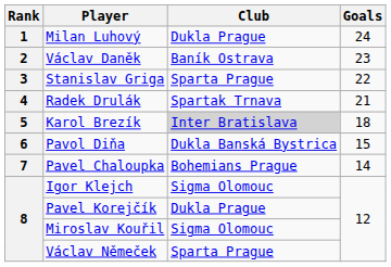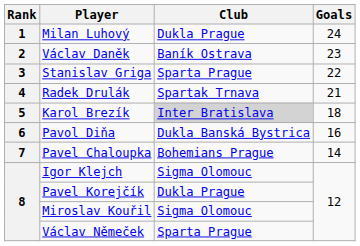 <table class="wikitable" style="text-align:center">
 <tr>
 <th>Rank</th>
 <th>Player</th>
 <th>Club</th>
 <th>Goals</th>
 </tr>
 <tr>
 <th>1</th>
 <td align="left"> <a href='#'>Milan Luhový</a></td>
 <td align="left"><a href='#'>Dukla Prague</a></td>
 <td>24</td>
 </tr>
 <tr>
 <th>2</th>
 <td align="left"> <a href='#'>Václav Daněk</a></td>
 <td align="left"><a href='#'>Baník Ostrava</a></td>
 <td>23</td>
 </tr>
 <tr>
 <th>3</th>
 <td align="left"> <a href='#'>Stanislav Griga</a></td>
 <td align="left"><a href='#'>Sparta Prague</a></td>
 <td>22</td>
 </tr>
 <tr>
 <th>4</th>
 <td align="left"> <a href='#'>Radek Drulák</a></td>
 <td align="left"><a href='#'>Spartak Trnava</a></td>
 <td>21</td>
 </tr>
 <tr>
 <th>5</th>
 <td align="left"> <a href='#'>Karol Brezík</a></td>
 <td align="left" style="background: lightgrey;"><a href='#'>Inter Bratislava</a></td>
 <td>18</td>
 </tr>
 <tr>
 <th>6</th>
 <td align="left"> <a href='#'>Pavol Diňa</a></td>
 <td align="left"><a href='#'>Dukla Banská Bystrica</a></td>
-<td style="text-align:center;">15</td>
+<td style="text-align:center;">16</td>
 </tr>
 <tr>
 <th>7</th>
 <td align="left"> <a href='#'>Pavel Chaloupka</a></td>
 <td align="left"><a href='#'>Bohemians Prague</a></td>
 <td>14</td>
 </tr>
 <tr>
 <th rowspan="4">8</th>
 <td align="left"> <a href='#'>Igor Klejch</a></td>
 <td align="left"><a href='#'>Sigma Olomouc</a></td>
 <td rowspan="4">12</td>
 </tr>
 <tr>
 <td align="left"> <a href='#'>Pavel Korejčík</a></td>
 <td align="left"><a href='#'>Dukla Prague</a></td>
 </tr>
 <tr>
 <td align="left"> <a href='#'>Miroslav Kouřil</a></td>
 <td align="left"><a href='#'>Sigma Olomouc</a></td>
 </tr>
 <tr>
 <td align="left"> <a href='#'>Václav Němeček</a></td>
 <td align="left"><a href='#'>Sparta Prague</a></td>
 </tr>
 </table>
